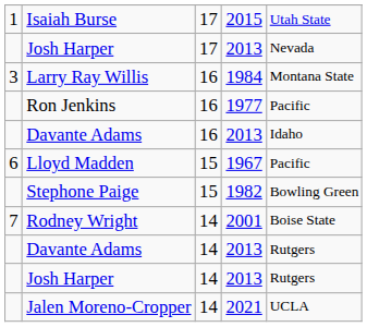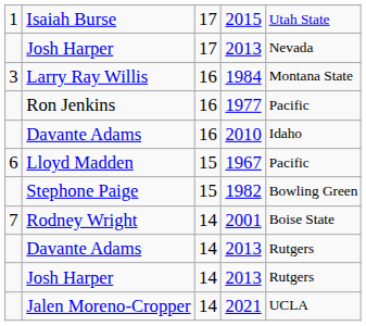 <table class="wikitable">
 <tr>
 </tr>
 <tr>
 <td>1</td>
 <td><a href='#'>Isaiah Burse</a></td>
 <td>17</td>
 <td><a href='#'>2015</a></td>
 <td style="font-size:80%;"><a href='#'>Utah State</a></td>
 </tr>
 <tr>
 <td></td>
 <td><a href='#'>Josh Harper</a></td>
 <td>17</td>
 <td><a href='#'>2013</a></td>
 <td style="font-size:80%;">Nevada</td>
 </tr>
 <tr>
 <td>3</td>
 <td><a href='#'>Larry Ray Willis</a></td>
 <td>16</td>
 <td><a href='#'>1984</a></td>
 <td style="font-size:80%;">Montana State</td>
 </tr>
 <tr>
 <td></td>
 <td>Ron Jenkins</td>
 <td>16</td>
 <td><a href='#'>1977</a></td>
 <td style="font-size:80%;">Pacific</td>
 </tr>
 <tr>
 <td></td>
 <td><a href='#'>Davante Adams</a></td>
 <td>16</td>
-<td><a href='#'>2013</a></td>
+<td><a href='#'>2010</a></td>
 <td style="font-size:80%;">Idaho</td>
 </tr>
 <tr>
 <td>6</td>
 <td><a href='#'>Lloyd Madden</a></td>
 <td>15</td>
 <td><a href='#'>1967</a></td>
 <td style="font-size:80%;">Pacific</td>
 </tr>
 <tr>
 <td></td>
 <td><a href='#'>Stephone Paige</a></td>
 <td>15</td>
 <td><a href='#'>1982</a></td>
 <td style="font-size:80%;">Bowling Green</td>
 </tr>
 <tr>
 <td>7</td>
 <td><a href='#'>Rodney Wright</a></td>
 <td>14</td>
 <td><a href='#'>2001</a></td>
 <td style="font-size:80%;">Boise State</td>
 </tr>
 <tr>
 <td></td>
 <td><a href='#'>Davante Adams</a></td>
 <td>14</td>
 <td><a href='#'>2013</a></td>
 <td style="font-size:80%;">Rutgers</td>
 </tr>
 <tr>
 <td></td>
 <td><a href='#'>Josh Harper</a></td>
 <td>14</td>
 <td><a href='#'>2013</a></td>
 <td style="font-size:80%;">Rutgers</td>
 </tr>
 <tr>
 <td></td>
 <td><a href='#'>Jalen Moreno-Cropper</a></td>
 <td>14</td>
 <td><a href='#'>2021</a></td>
 <td style="font-size:80%;">UCLA</td>
 </tr>
 </table>
